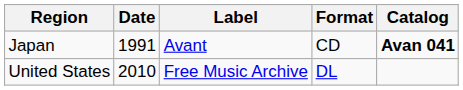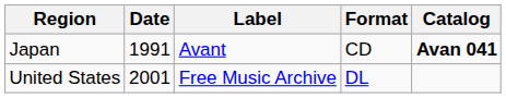 <table class="wikitable">
 <tr>
 <th>Region</th>
 <th>Date</th>
 <th>Label</th>
 <th>Format</th>
 <th>Catalog</th>
 </tr>
 <tr>
 <td>Japan</td>
 <td>1991</td>
 <td><a href='#'>Avant</a></td>
 <td>CD</td>
 <td><strong>Avan 041</strong></td>
 </tr>
 <tr>
 <td>United States</td>
-<td>2010</td>
+<td>2001</td>
 <td><a href='#'>Free Music Archive</a></td>
 <td><a href='#'>DL</a></td>
 <td></td>
 </tr>
 </table>
